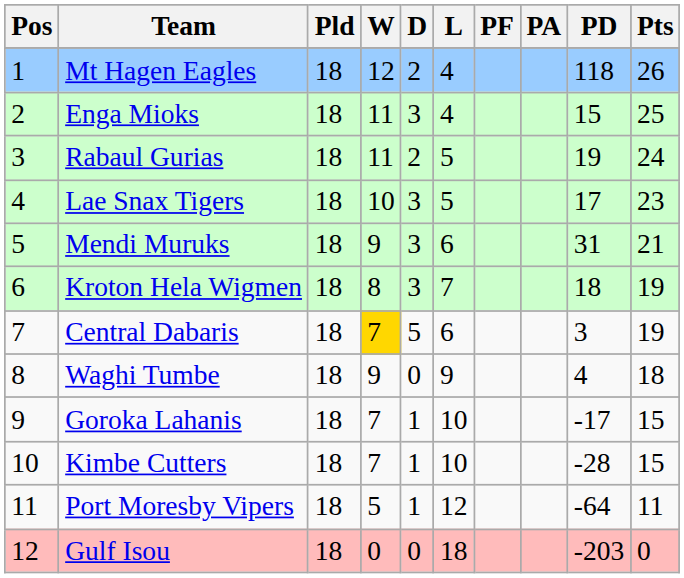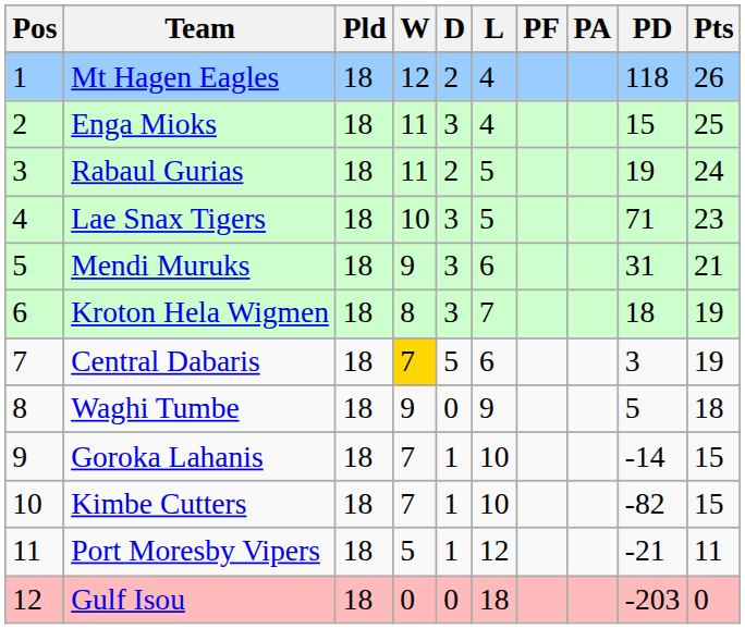 <table class="wikitable">
 <tr>
 <th>Pos</th>
 <th>Team</th>
 <th>Pld</th>
 <th>W</th>
 <th>D</th>
 <th>L</th>
 <th>PF</th>
 <th>PA</th>
 <th>PD</th>
 <th>Pts</th>
 </tr>
 <tr>
 </tr>
 <tr>
 <td style="background: #99ccff;">1</td>
 <td style="background: #99ccff;"> <a href='#'>Mt Hagen Eagles</a></td>
 <td style="background: #99ccff;">18</td>
 <td style="background: #99ccff;">12</td>
 <td style="background: #99ccff;">2</td>
 <td style="background: #99ccff;">4</td>
 <td style="background: #99ccff;"></td>
 <td style="background: #99ccff;"></td>
 <td style="background: #99ccff;">118</td>
 <td style="background: #99ccff;">26</td>
 </tr>
 <tr>
 <td style="background: #ccffcc;">2</td>
 <td style="background: #ccffcc;"> <a href='#'>Enga Mioks</a></td>
 <td style="background: #ccffcc;">18</td>
 <td style="background: #ccffcc;">11</td>
 <td style="background: #ccffcc;">3</td>
 <td style="background: #ccffcc;">4</td>
 <td style="background: #ccffcc;"></td>
 <td style="background: #ccffcc;"></td>
 <td style="background: #ccffcc;">15</td>
 <td style="background: #ccffcc;">25</td>
 </tr>
 <tr>
 <td style="background: #ccffcc;">3</td>
 <td style="background: #ccffcc;"> <a href='#'>Rabaul Gurias</a></td>
 <td style="background: #ccffcc;">18</td>
 <td style="background: #ccffcc;">11</td>
 <td style="background: #ccffcc;">2</td>
 <td style="background: #ccffcc;">5</td>
 <td style="background: #ccffcc;"></td>
 <td style="background: #ccffcc;"></td>
 <td style="background: #ccffcc;">19</td>
 <td style="background: #ccffcc;">24</td>
 </tr>
 <tr>
 <td style="background: #ccffcc;">4</td>
 <td style="background: #ccffcc;"> <a href='#'>Lae Snax Tigers</a></td>
 <td style="background: #ccffcc;">18</td>
 <td style="background: #ccffcc;">10</td>
 <td style="background: #ccffcc;">3</td>
 <td style="background: #ccffcc;">5</td>
 <td style="background: #ccffcc;"></td>
 <td style="background: #ccffcc;"></td>
-<td style="background: #ccffcc;">17</td>
+<td style="background: #ccffcc;">71</td>
 <td style="background: #ccffcc;">23</td>
 </tr>
 <tr>
 <td style="background: #ccffcc;">5</td>
 <td style="background: #ccffcc;"> <a href='#'>Mendi Muruks</a></td>
 <td style="background: #ccffcc;">18</td>
 <td style="background: #ccffcc;">9</td>
 <td style="background: #ccffcc;">3</td>
 <td style="background: #ccffcc;">6</td>
 <td style="background: #ccffcc;"></td>
 <td style="background: #ccffcc;"></td>
 <td style="background: #ccffcc;">31</td>
 <td style="background: #ccffcc;">21</td>
 </tr>
 <tr>
 <td style="background: #ccffcc;">6</td>
 <td style="background: #ccffcc;"> <a href='#'>Kroton Hela Wigmen</a></td>
 <td style="background: #ccffcc;">18</td>
 <td style="background: #ccffcc;">8</td>
 <td style="background: #ccffcc;">3</td>
 <td style="background: #ccffcc;">7</td>
 <td style="background: #ccffcc;"></td>
 <td style="background: #ccffcc;"></td>
 <td style="background: #ccffcc;">18</td>
 <td style="background: #ccffcc;">19</td>
 </tr>
 <tr>
 <td>7</td>
 <td> <a href='#'>Central Dabaris</a></td>
 <td>18</td>
 <td style="background: gold;">7</td>
 <td>5</td>
 <td>6</td>
 <td></td>
 <td></td>
 <td>3</td>
 <td>19</td>
 </tr>
 <tr>
 <td>8</td>
 <td><a href='#'>Waghi Tumbe</a></td>
 <td>18</td>
 <td>9</td>
 <td>0</td>
 <td>9</td>
 <td></td>
 <td></td>
-<td>4</td>
+<td>5</td>
 <td>18</td>
 </tr>
 <tr>
 <td>9</td>
 <td> <a href='#'>Goroka Lahanis</a></td>
 <td>18</td>
 <td>7</td>
 <td>1</td>
 <td>10</td>
 <td></td>
 <td></td>
-<td>-17</td>
+<td>-14</td>
 <td>15</td>
 </tr>
 <tr>
 <td>10</td>
 <td> <a href='#'>Kimbe Cutters</a></td>
 <td>18</td>
 <td>7</td>
 <td>1</td>
 <td>10</td>
 <td></td>
 <td></td>
-<td>-28</td>
+<td>-82</td>
 <td>15</td>
 </tr>
 <tr>
 <td>11</td>
 <td> <a href='#'>Port Moresby Vipers</a></td>
 <td>18</td>
 <td>5</td>
 <td>1</td>
 <td>12</td>
 <td></td>
 <td></td>
-<td>-64</td>
+<td>-21</td>
 <td>11</td>
 </tr>
 <tr>
 <td style="background: #ffbbbb;">12</td>
 <td style="background: #ffbbbb;"> <a href='#'>Gulf Isou</a></td>
 <td style="background: #ffbbbb;">18</td>
 <td style="background: #ffbbbb;">0</td>
 <td style="background: #ffbbbb;">0</td>
 <td style="background: #ffbbbb;">18</td>
 <td style="background: #ffbbbb;"></td>
 <td style="background: #ffbbbb;"></td>
 <td style="background: #ffbbbb;">-203</td>
 <td style="background: #ffbbbb;">0</td>
 </tr>
 </table>
